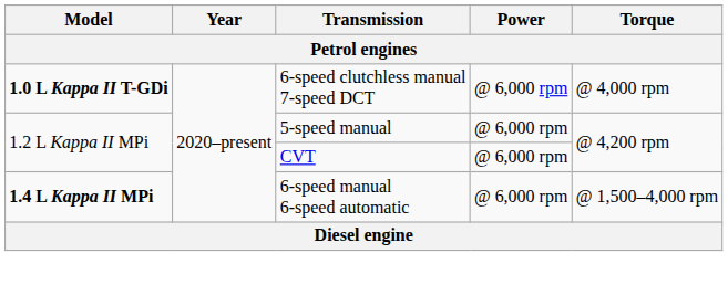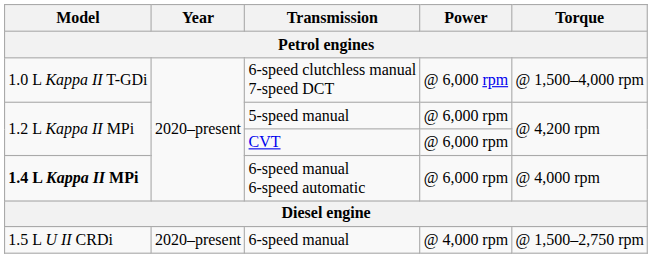 <table class="wikitable" style="text-align:left; font-size:90%;">
 <tr>
 <th>Model</th>
 <th>Year</th>
 <th>Transmission</th>
 <th>Power</th>
 <th>Torque</th>
 </tr>
 <tr>
 <th colspan="5">Petrol engines</th>
 </tr>
 <tr>
-<td><strong>1.0 L <em>Kappa II</em> T-GDi</strong></td>
+<td>1.0 L <em>Kappa II</em> T-GDi</td>
 <td rowspan="4">2020–present</td>
 <td>6-speed clutchless manual<br>7-speed DCT</td>
 <td> @ 6,000 <a href='#'>rpm</a></td>
-<td> @ 4,000 rpm</td>
+<td> @ 1,500–4,000 rpm</td>
 </tr>
 <tr>
 <td rowspan="2">1.2 L <em>Kappa II</em> MPi</td>
 <td>5-speed manual</td>
 <td> @ 6,000 rpm</td>
 <td rowspan="2"> @ 4,200 rpm</td>
 </tr>
 <tr>
 <td><a href='#'>CVT</a></td>
 <td> @ 6,000 rpm</td>
 </tr>
 <tr>
 <td><strong>1.4 L <em>Kappa II</em> MPi</strong></td>
 <td>6-speed manual<br>6-speed automatic</td>
 <td> @ 6,000 rpm</td>
-<td> @ 1,500–4,000 rpm</td>
+<td> @ 4,000 rpm</td>
 </tr>
 <tr>
 <th colspan="5">Diesel engine</th>
 </tr>
+<tr>
+<td>1.5 L <em>U II</em> CRDi</td>
+<td>2020–present</td>
+<td>6-speed manual</td>
+<td> @ 4,000 rpm</td>
+<td> @ 1,500–2,750 rpm</td>
+</tr>
 </table>
